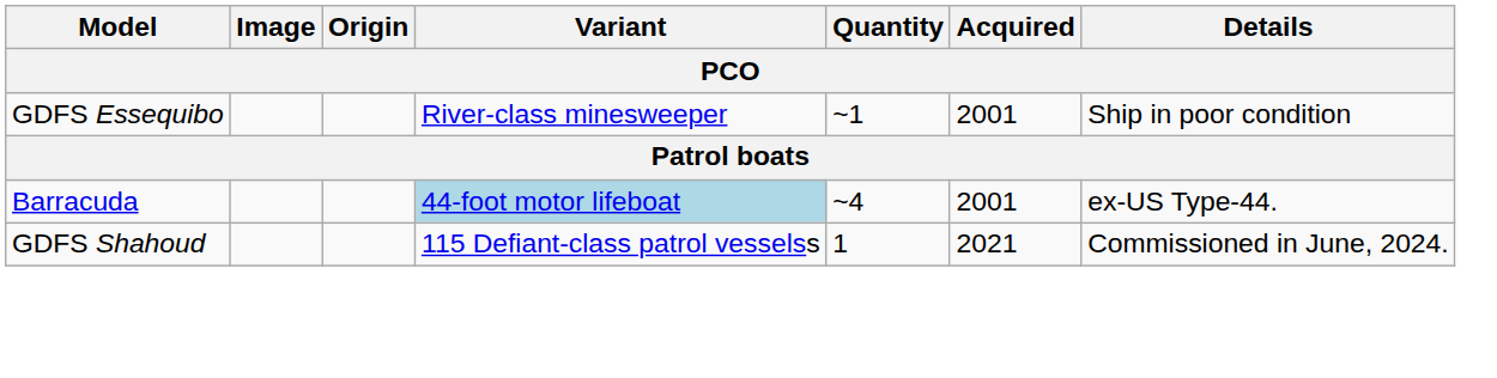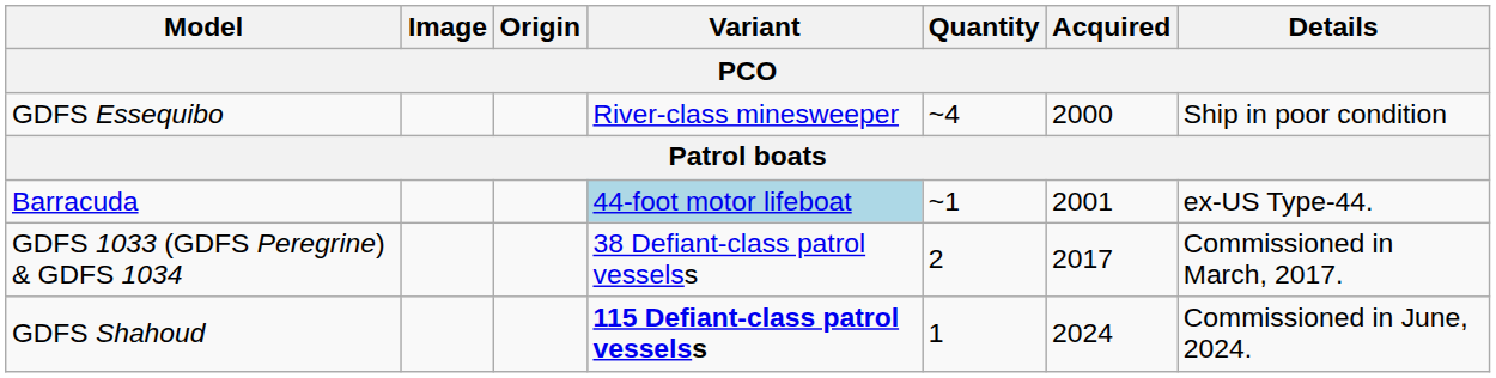 <table class="wikitable">
 <tr>
 <th>Model</th>
 <th>Image</th>
 <th>Origin</th>
 <th>Variant</th>
 <th>Quantity</th>
 <th>Acquired</th>
 <th>Details</th>
 </tr>
 <tr>
 <th colspan="7">PCO</th>
 </tr>
 <tr>
 <td>GDFS <em>Essequibo</em></td>
 <td></td>
 <td></td>
 <td><a href='#'>River-class minesweeper</a></td>
-<td>~1</td>
-<td>2001</td>
+<td>~4</td>
+<td>2000</td>
 <td>Ship in poor condition</td>
 </tr>
 <tr>
 <th colspan="7">Patrol boats</th>
 </tr>
 <tr>
 <td><a href='#'>Barracuda</a></td>
 <td></td>
 <td></td>
 <td style="background: lightblue;"><a href='#'>44-foot motor lifeboat</a></td>
-<td>~4</td>
+<td>~1</td>
 <td>2001</td>
 <td>ex-US Type-44.</td>
+</tr>
+<tr>
+<td>GDFS <em>1033</em> (GDFS <em>Peregrine</em>) & GDFS <em>1034</em></td>
+<td></td>
+<td></td>
+<td><a href='#'>38 Defiant-class patrol vessels</a>s</td>
+<td>2</td>
+<td>2017</td>
+<td>Commissioned in March, 2017.</td>
 </tr>
 <tr>
 <td>GDFS <em>Shahoud</em></td>
 <td></td>
 <td></td>
-<td><a href='#'>115 Defiant-class patrol vessels</a>s</td>
+<td><strong><a href='#'>115 Defiant-class patrol vessels</a>s</strong></td>
 <td>1</td>
-<td>2021</td>
+<td>2024</td>
 <td>Commissioned in June, 2024.</td>
 </tr>
 </table>
